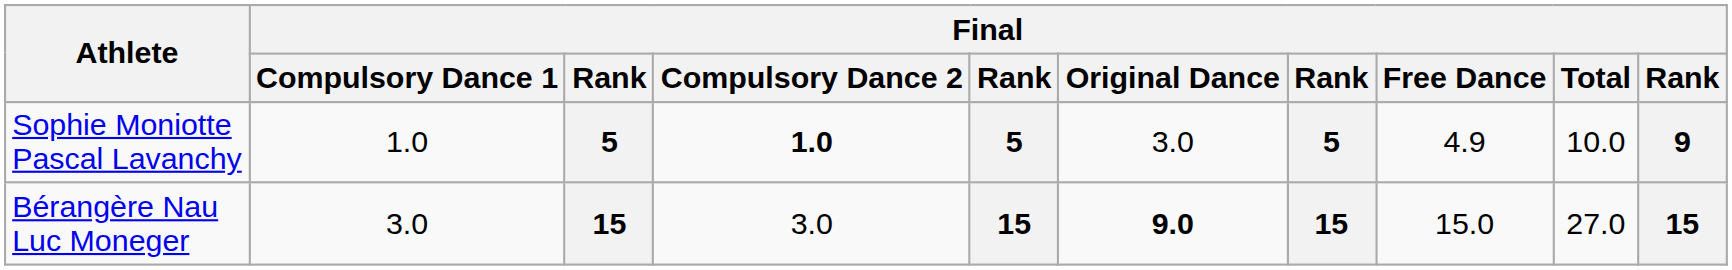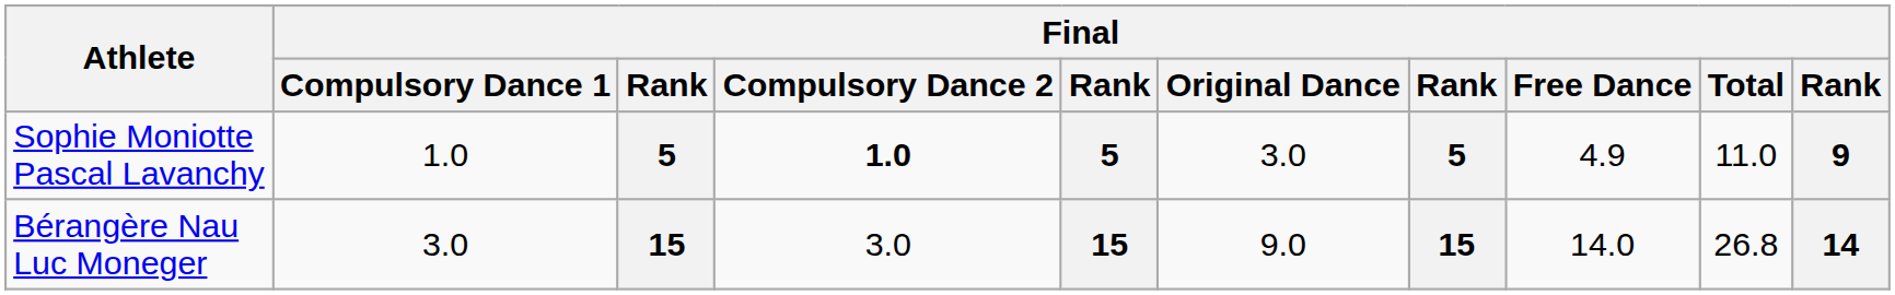 <table class="wikitable" style="font-size:90%">
 <tr>
 <th rowspan="2">Athlete</th>
 <th colspan="9">Final</th>
 </tr>
 <tr>
 <th>Compulsory Dance 1</th>
 <th>Rank</th>
 <th>Compulsory Dance 2</th>
 <th>Rank</th>
 <th>Original Dance</th>
 <th>Rank</th>
 <th>Free Dance</th>
 <th>Total</th>
 <th>Rank</th>
 </tr>
 <tr>
 <td><a href='#'>Sophie Moniotte</a><br><a href='#'>Pascal Lavanchy</a></td>
 <td align="center">1.0</td>
 <th align="center">5</th>
 <td align="center"><strong>1.0</strong></td>
 <th align="center">5</th>
 <td align="center">3.0</td>
 <th align="center">5</th>
 <td align="center">4.9</td>
-<td align="center">10.0</td>
+<td align="center">11.0</td>
 <th align="center">9</th>
 </tr>
 <tr>
 <td><a href='#'>Bérangère Nau</a><br><a href='#'>Luc Moneger</a></td>
 <td align="center">3.0</td>
 <th align="center">15</th>
 <td align="center">3.0</td>
 <th align="center">15</th>
-<td align="center"><strong>9.0</strong></td>
+<td align="center">9.0</td>
 <th align="center">15</th>
-<td align="center">15.0</td>
-<td align="center">27.0</td>
-<th align="center">15</th>
+<td align="center">14.0</td>
+<td align="center">26.8</td>
+<th align="center">14</th>
 </tr>
 </table>
